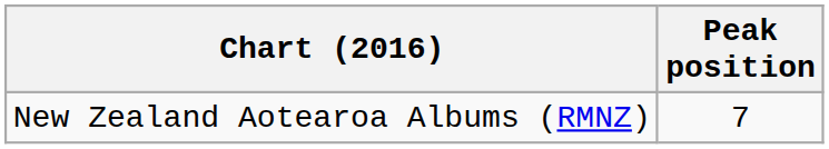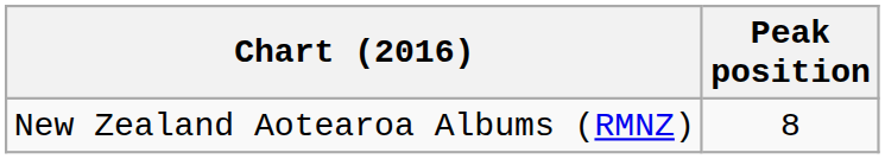 <table class="wikitable">
 <tr>
 <th>Chart (2016)</th>
 <th>Peak<br>position</th>
 </tr>
 <tr>
 <td>New Zealand Aotearoa Albums (<a href='#'>RMNZ</a>)</td>
-<td style="text-align:center;">7</td>
+<td style="text-align:center;">8</td>
 </tr>
 </table>
